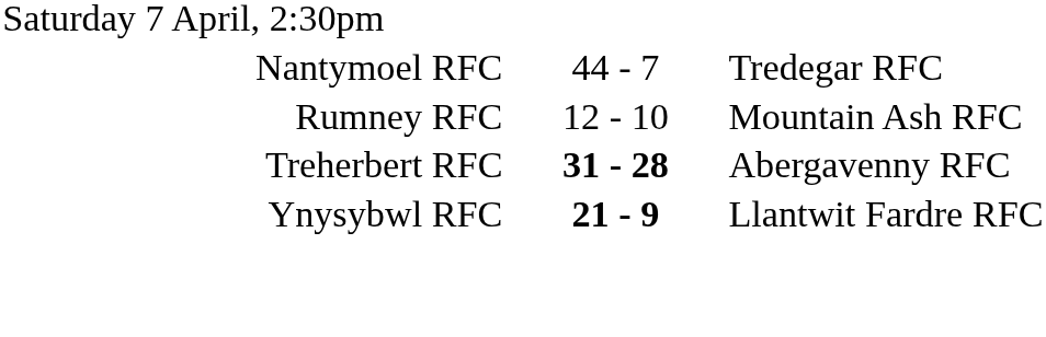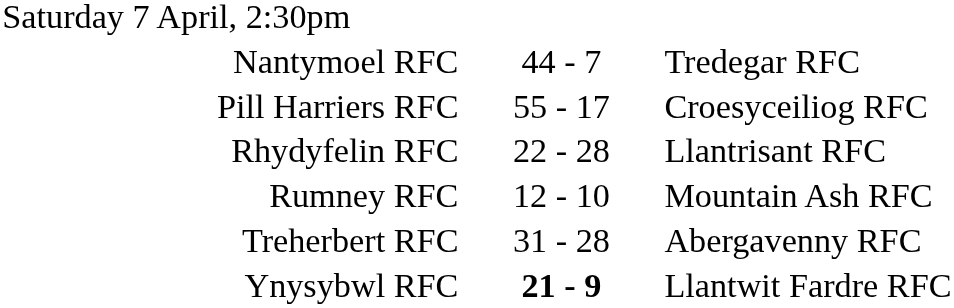 <table style="width:70%;" cellspacing="1">
 <tr>
 <th width=35%></th>
 <th width=15%></th>
 <th></th>
 </tr>
 <tr>
 <td>Saturday 7 April, 2:30pm</td>
 </tr>
 <tr>
 <td align=right>Nantymoel RFC</td>
 <td align=center>44 - 7</td>
 <td>Tredegar RFC</td>
 </tr>
 <tr>
+<td align=right>Pill Harriers RFC</td>
+<td align=center>55 - 17</td>
+<td>Croesyceiliog RFC</td>
+</tr>
+<tr>
+<td align=right>Rhydyfelin RFC</td>
+<td align=center>22 - 28</td>
+<td>Llantrisant RFC</td>
+</tr>
+<tr>
 <td align=right>Rumney RFC</td>
 <td align=center>12 - 10</td>
 <td>Mountain Ash RFC</td>
 </tr>
 <tr>
 <td align=right>Treherbert RFC</td>
-<td align=center><strong>31 - 28</strong></td>
+<td align=center>31 - 28</td>
 <td>Abergavenny RFC</td>
 </tr>
 <tr>
 <td align=right>Ynysybwl RFC</td>
 <td align=center><strong>21 - 9</strong></td>
 <td>Llantwit Fardre RFC</td>
 </tr>
 </table>
